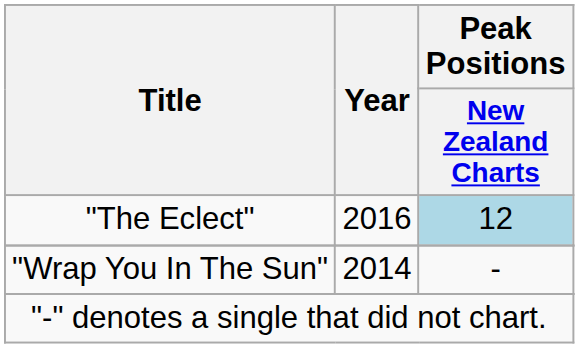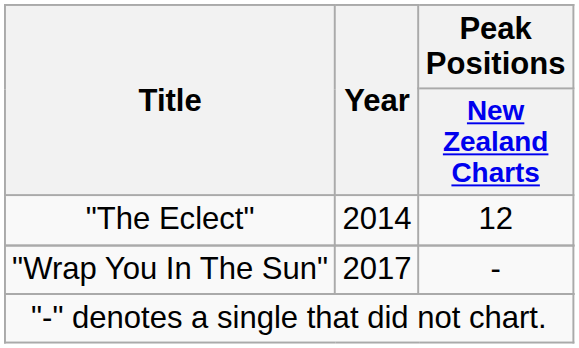 <table class="wikitable plainrowheaders" style="text-align:center;">
 <tr>
 <th scope="col" rowspan="2">Title</th>
 <th scope="col" rowspan="2">Year</th>
 <th scope="col">Peak Positions</th>
 </tr>
 <tr>
 <th scope="col" style="width:3em;font-size:90%;"><a href='#'>New Zealand Charts</a></th>
 </tr>
 <tr>
 <td>"The Eclect"</td>
-<td>2016</td>
-<td style="background: lightblue;">12</td>
+<td>2014</td>
+<td>12</td>
 </tr>
 <tr>
 </tr>
 <tr>
 <td>"Wrap You In The Sun"</td>
-<td>2014</td>
+<td>2017</td>
 <td>-</td>
 </tr>
 <tr>
 </tr>
 <tr>
 <td colspan="6"  style="text-align:center;">"-" denotes a single that did not chart.</td>
 </tr>
 </table>
